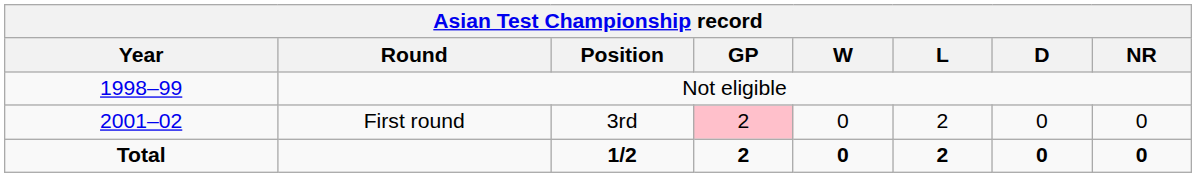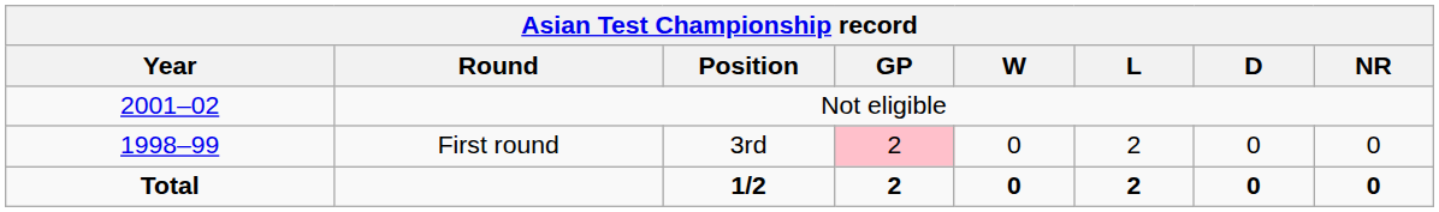 <table class="wikitable" style="text-align: center; width:900px">
 <tr>
 <th colspan="9"><a href='#'>Asian Test Championship</a> record</th>
 </tr>
 <tr>
 <th width=150>Year</th>
 <th width=150>Round</th>
 <th width=75>Position</th>
 <th width=50>GP</th>
 <th width=50>W</th>
 <th width=50>L</th>
 <th width=50>D</th>
 <th width=50>NR</th>
 </tr>
 <tr>
-<td>   <a href='#'>1998–99</a></td>
+<td>   <a href='#'>2001–02</a></td>
 <td colspan=8>Not eligible</td>
 </tr>
 <tr>
-<td>   <a href='#'>2001–02</a></td>
+<td>   <a href='#'>1998–99</a></td>
 <td>First round</td>
 <td>3rd</td>
 <td style="background: pink;">2</td>
 <td>0</td>
 <td>2</td>
 <td>0</td>
 <td>0</td>
 </tr>
 <tr>
 <td><strong>Total</strong></td>
 <td><strong><big></big></strong></td>
 <td><strong>1/2</strong></td>
 <td><strong>2</strong></td>
 <td><strong>0</strong></td>
 <td><strong>2</strong></td>
 <td><strong>0</strong></td>
 <td><strong>0</strong></td>
 </tr>
 </table>
